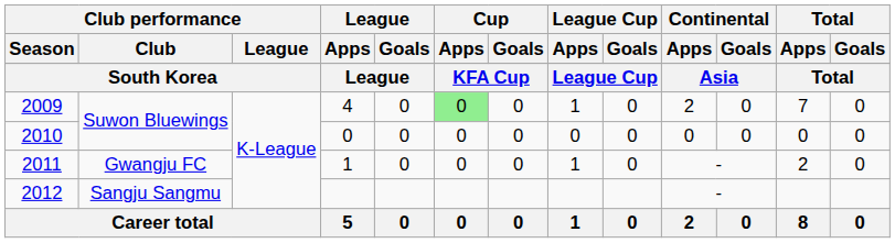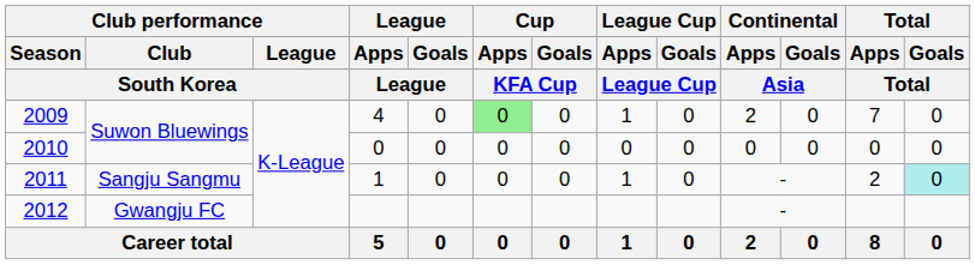 <table class="wikitable" style="text-align:center">
 <tr>
 <th colspan=3>Club performance</th>
 <th colspan=2>League</th>
 <th colspan=2>Cup</th>
 <th colspan=2>League Cup</th>
 <th colspan=2>Continental</th>
 <th colspan=2>Total</th>
 </tr>
 <tr>
 <th>Season</th>
 <th>Club</th>
 <th>League</th>
 <th>Apps</th>
 <th>Goals</th>
 <th>Apps</th>
 <th>Goals</th>
 <th>Apps</th>
 <th>Goals</th>
 <th>Apps</th>
 <th>Goals</th>
 <th>Apps</th>
 <th>Goals</th>
 </tr>
 <tr>
 </tr>
 <tr>
 <th colspan=3>South Korea</th>
 <th colspan=2>League</th>
 <th colspan=2><a href='#'>KFA Cup</a></th>
 <th colspan=2><a href='#'>League Cup</a></th>
 <th colspan=2><a href='#'>Asia</a></th>
 <th colspan=2>Total</th>
 </tr>
 <tr>
 <td><a href='#'>2009</a></td>
 <td rowspan="2"><a href='#'>Suwon Bluewings</a></td>
 <td rowspan="4"><a href='#'>K-League</a></td>
 <td>4</td>
 <td>0</td>
 <td style="background: lightgreen;">0</td>
 <td>0</td>
 <td>1</td>
 <td>0</td>
 <td>2</td>
 <td>0</td>
 <td>7</td>
 <td>0</td>
 </tr>
 <tr>
 <td><a href='#'>2010</a></td>
 <td>0</td>
 <td>0</td>
 <td>0</td>
 <td>0</td>
 <td>0</td>
 <td>0</td>
 <td>0</td>
 <td>0</td>
 <td>0</td>
 <td>0</td>
 </tr>
 <tr>
 <td><a href='#'>2011</a></td>
-<td rowspan="1"><a href='#'>Gwangju FC</a></td>
+<td rowspan="1"><a href='#'>Sangju Sangmu</a></td>
 <td>1</td>
 <td>0</td>
 <td>0</td>
 <td>0</td>
 <td>1</td>
 <td>0</td>
 <td colspan=2>-</td>
 <td>2</td>
-<td>0</td>
+<td style="background: paleturquoise;">0</td>
 </tr>
 <tr>
 <td><a href='#'>2012</a></td>
-<td rowspan="1"><a href='#'>Sangju Sangmu</a></td>
+<td rowspan="1"><a href='#'>Gwangju FC</a></td>
 <td></td>
 <td></td>
 <td></td>
 <td></td>
 <td></td>
 <td></td>
 <td colspan=2>-</td>
 <td></td>
 <td></td>
 </tr>
 <tr>
 <th colspan=3>Career total</th>
 <th>5</th>
 <th>0</th>
 <th>0</th>
 <th>0</th>
 <th>1</th>
 <th>0</th>
 <th>2</th>
 <th>0</th>
 <th>8</th>
 <th>0</th>
 </tr>
 </table>
